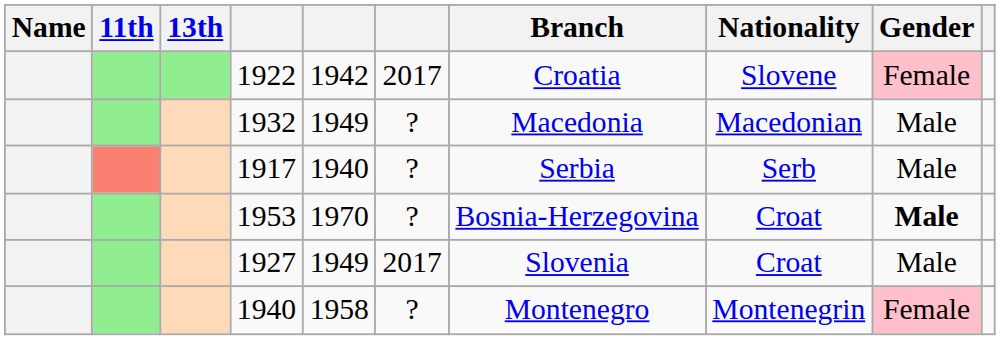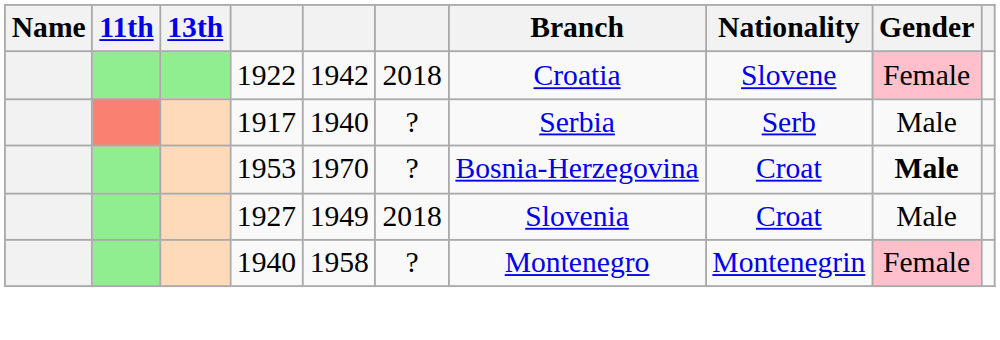 <table class="wikitable sortable" style=text-align:center>
 <tr>
 <th scope="col">Name</th>
 <th scope="col"><a href='#'>11th</a></th>
 <th scope="col"><a href='#'>13th</a></th>
 <th scope="col"></th>
 <th scope="col"></th>
 <th scope="col"></th>
 <th scope="col">Branch</th>
 <th scope="col">Nationality</th>
 <th scope="col">Gender</th>
 <th scope="col" class="unsortable"></th>
 </tr>
 <tr>
 <th align="center" scope="row" style="font-weight:normal;"></th>
 <td bgcolor = LightGreen></td>
 <td bgcolor = LightGreen></td>
 <td>1922</td>
 <td>1942</td>
-<td>2017</td>
+<td>2018</td>
 <td><a href='#'>Croatia</a></td>
 <td><a href='#'>Slovene</a></td>
 <td style="background: Pink">Female</td>
-<td></td>
-</tr>
-<tr>
-<th align="center" scope="row" style="font-weight:normal;"></th>
-<td bgcolor = LightGreen></td>
-<td bgcolor = PeachPuff></td>
-<td>1932</td>
-<td>1949</td>
-<td>?</td>
-<td><a href='#'>Macedonia</a></td>
-<td><a href='#'>Macedonian</a></td>
-<td>Male</td>
 <td></td>
 </tr>
 <tr>
 <th align="center" scope="row" style="font-weight:normal;"></th>
 <td bgcolor = Salmon></td>
 <td bgcolor = PeachPuff></td>
 <td>1917</td>
 <td>1940</td>
 <td>?</td>
 <td><a href='#'>Serbia</a></td>
 <td><a href='#'>Serb</a></td>
 <td>Male</td>
 <td></td>
 </tr>
 <tr>
 <th align="center" scope="row" style="font-weight:normal;"></th>
 <td bgcolor = LightGreen></td>
 <td bgcolor = PeachPuff></td>
 <td>1953</td>
 <td>1970</td>
 <td>?</td>
 <td><a href='#'>Bosnia-Herzegovina</a></td>
 <td><a href='#'>Croat</a></td>
 <td><strong>Male</strong></td>
 <td></td>
 </tr>
 <tr>
 <th align="center" scope="row" style="font-weight:normal;"></th>
 <td bgcolor = LightGreen></td>
 <td bgcolor = PeachPuff></td>
 <td>1927</td>
 <td>1949</td>
-<td>2017</td>
+<td>2018</td>
 <td><a href='#'>Slovenia</a></td>
 <td><a href='#'>Croat</a></td>
 <td>Male</td>
 <td></td>
 </tr>
 <tr>
 <th align="center" scope="row" style="font-weight:normal;"></th>
 <td bgcolor = LightGreen></td>
 <td bgcolor = PeachPuff></td>
 <td>1940</td>
 <td>1958</td>
 <td>?</td>
 <td><a href='#'>Montenegro</a></td>
 <td><a href='#'>Montenegrin</a></td>
 <td style="background: Pink">Female</td>
 <td></td>
 </tr>
 </table>
